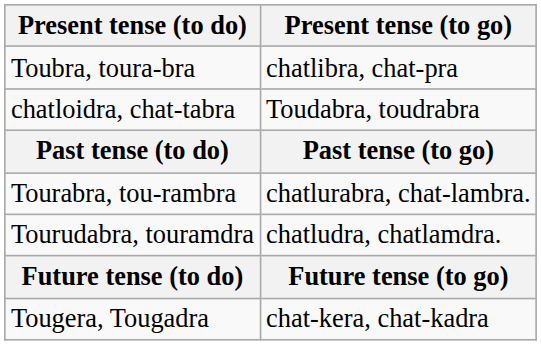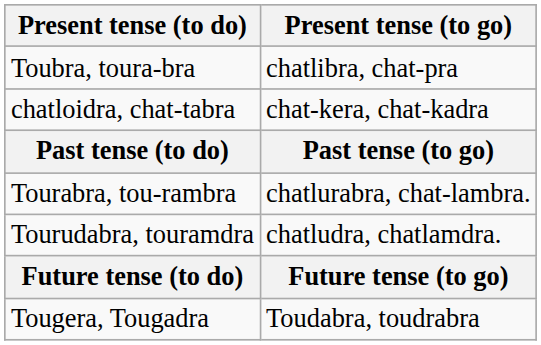 <table class="wikitable">
 <tr>
 <th>Present tense (to do)</th>
 <th>Present tense (to go)</th>
 </tr>
 <tr>
 <td>Toubra, toura-bra</td>
 <td>chatlibra, chat-pra</td>
 </tr>
 <tr>
 <td>chatloidra, chat-tabra</td>
-<td>Toudabra, toudrabra</td>
+<td>chat-kera, chat-kadra</td>
 </tr>
 <tr>
 <th>Past tense (to do)</th>
 <th>Past tense (to go)</th>
 </tr>
 <tr>
 <td>Tourabra, tou-rambra</td>
 <td>chatlurabra, chat-lambra.</td>
 </tr>
 <tr>
 <td>Tourudabra, touramdra</td>
 <td>chatludra, chatlamdra.</td>
 </tr>
 <tr>
 <th>Future tense (to do)</th>
 <th>Future tense (to go)</th>
 </tr>
 <tr>
 <td>Tougera, Tougadra</td>
-<td>chat-kera, chat-kadra</td>
+<td>Toudabra, toudrabra</td>
 </tr>
 </table>
